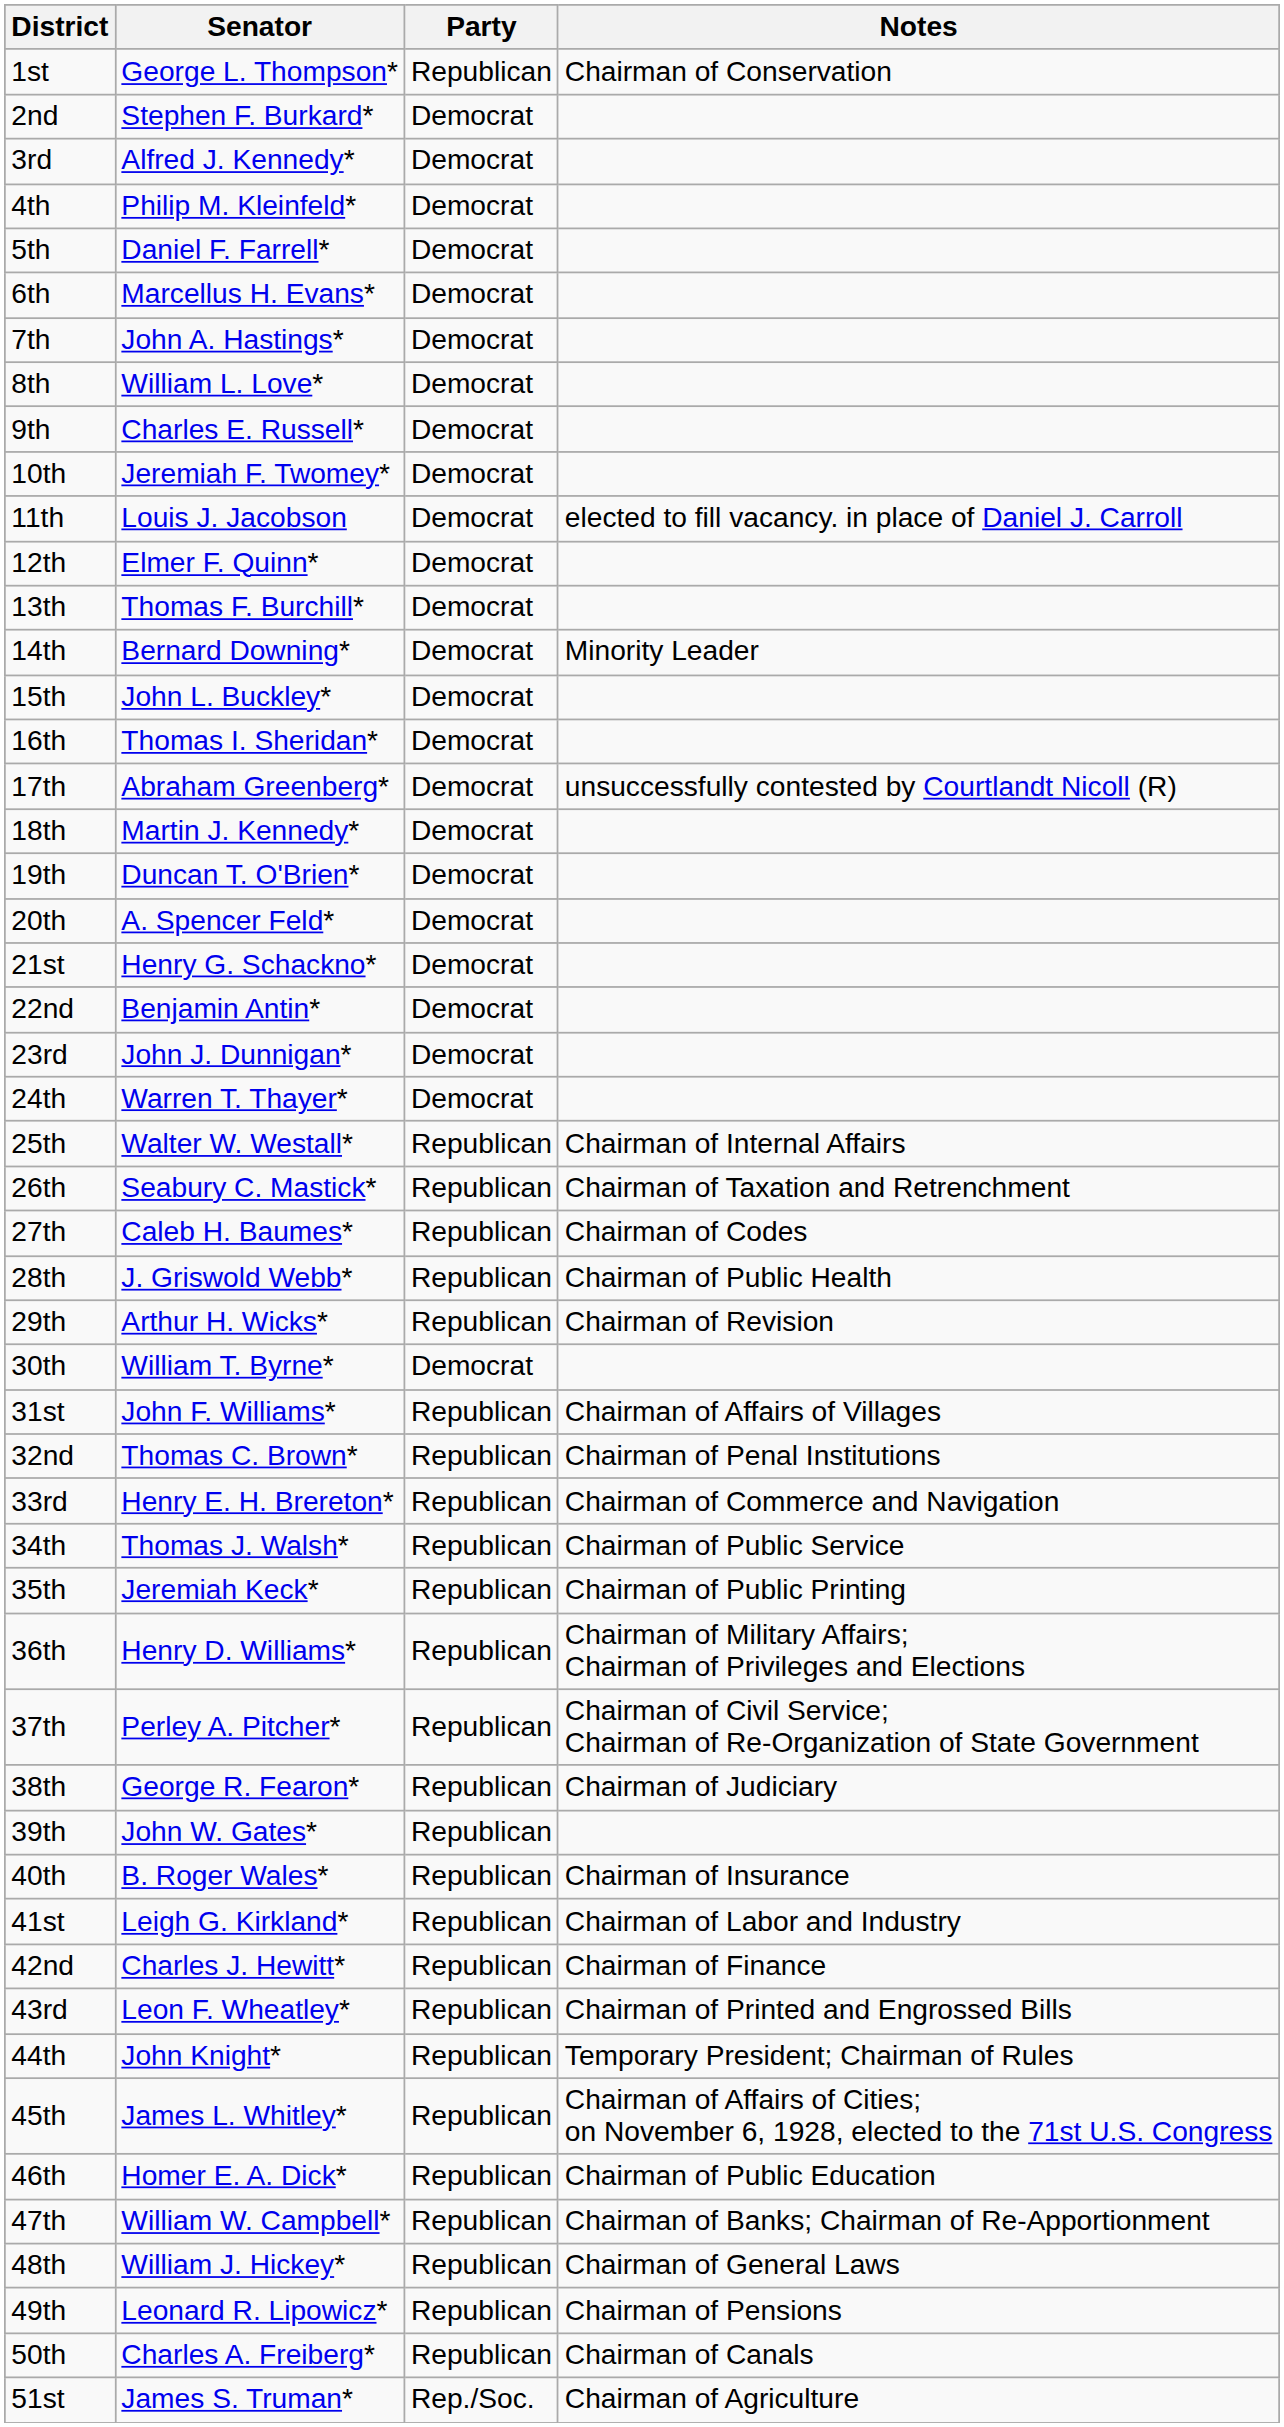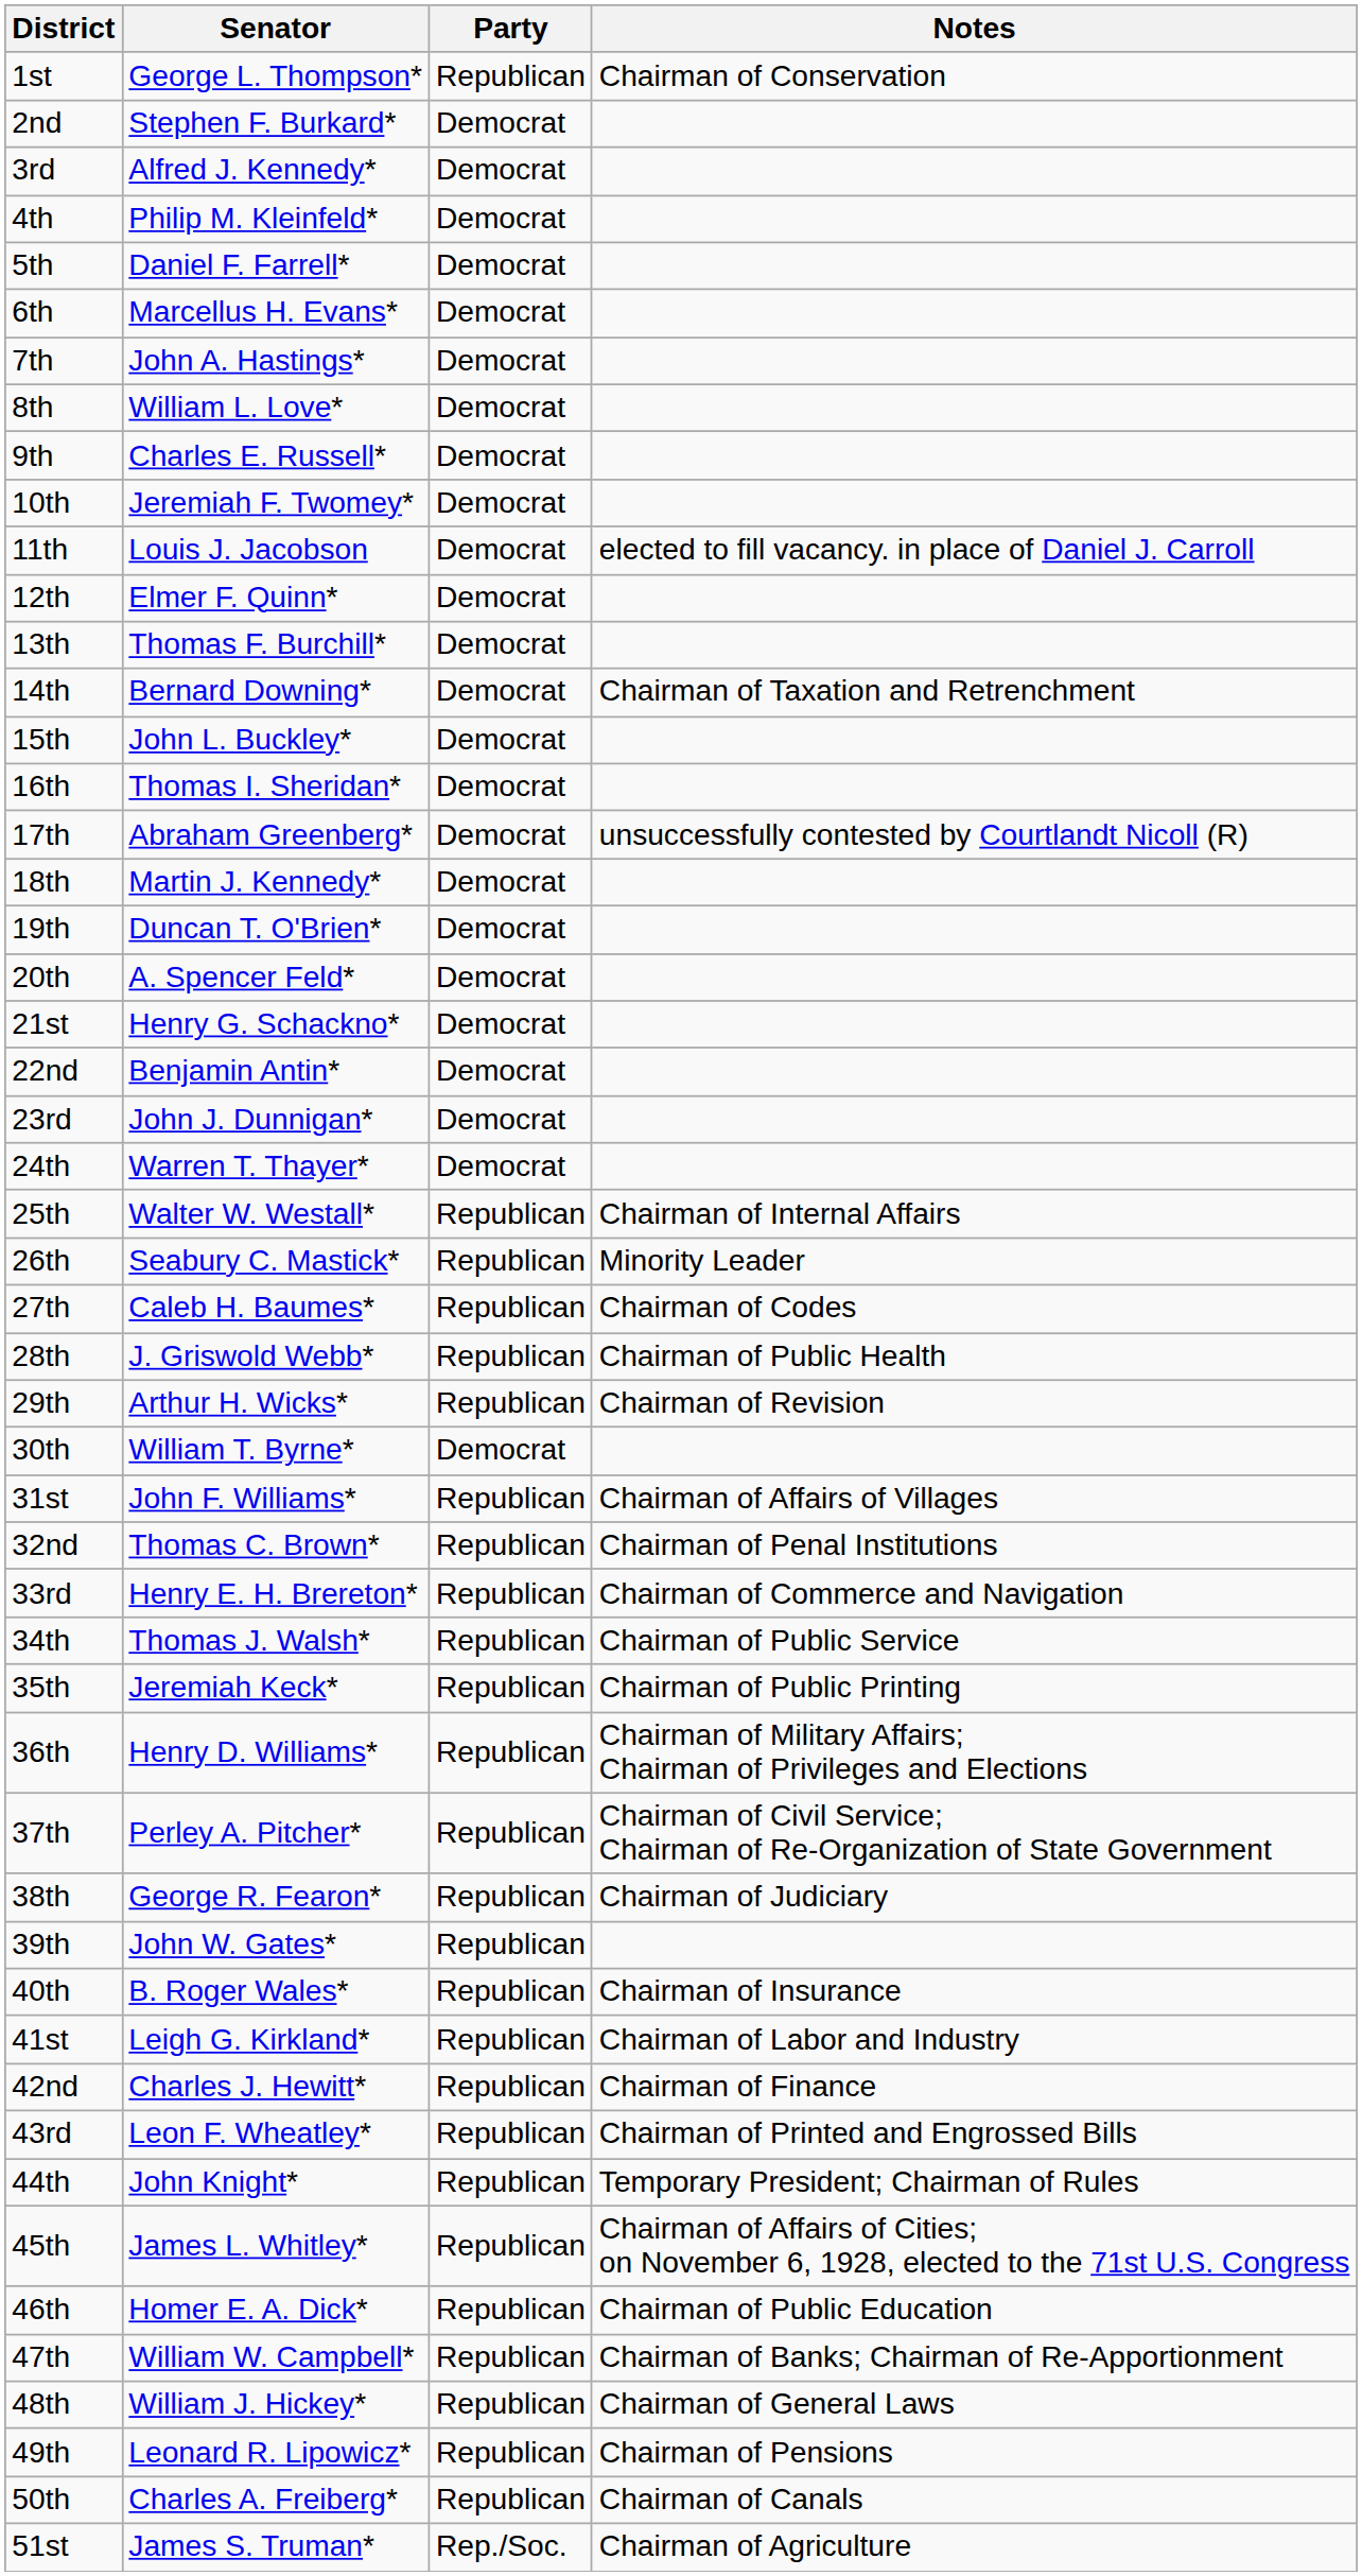 <table class=wikitable>
 <tr>
 <th>District</th>
 <th>Senator</th>
 <th>Party</th>
 <th>Notes</th>
 </tr>
 <tr>
 <td>1st</td>
 <td><a href='#'>George L. Thompson</a>*</td>
 <td>Republican</td>
 <td>Chairman of Conservation</td>
 </tr>
 <tr>
 <td>2nd</td>
 <td><a href='#'>Stephen F. Burkard</a>*</td>
 <td>Democrat</td>
 <td></td>
 </tr>
 <tr>
 <td>3rd</td>
 <td><a href='#'>Alfred J. Kennedy</a>*</td>
 <td>Democrat</td>
 <td></td>
 </tr>
 <tr>
 <td>4th</td>
 <td><a href='#'>Philip M. Kleinfeld</a>*</td>
 <td>Democrat</td>
 <td></td>
 </tr>
 <tr>
 <td>5th</td>
 <td><a href='#'>Daniel F. Farrell</a>*</td>
 <td>Democrat</td>
 <td></td>
 </tr>
 <tr>
 <td>6th</td>
 <td><a href='#'>Marcellus H. Evans</a>*</td>
 <td>Democrat</td>
 <td></td>
 </tr>
 <tr>
 <td>7th</td>
 <td><a href='#'>John A. Hastings</a>*</td>
 <td>Democrat</td>
 <td></td>
 </tr>
 <tr>
 <td>8th</td>
 <td><a href='#'>William L. Love</a>*</td>
 <td>Democrat</td>
 <td></td>
 </tr>
 <tr>
 <td>9th</td>
 <td><a href='#'>Charles E. Russell</a>*</td>
 <td>Democrat</td>
 <td></td>
 </tr>
 <tr>
 <td>10th</td>
 <td><a href='#'>Jeremiah F. Twomey</a>*</td>
 <td>Democrat</td>
 <td></td>
 </tr>
 <tr>
 <td>11th</td>
 <td><a href='#'>Louis J. Jacobson</a></td>
 <td>Democrat</td>
 <td>elected to fill vacancy. in place of <a href='#'>Daniel J. Carroll</a></td>
 </tr>
 <tr>
 <td>12th</td>
 <td><a href='#'>Elmer F. Quinn</a>*</td>
 <td>Democrat</td>
 <td></td>
 </tr>
 <tr>
 <td>13th</td>
 <td><a href='#'>Thomas F. Burchill</a>*</td>
 <td>Democrat</td>
 <td></td>
 </tr>
 <tr>
 <td>14th</td>
 <td><a href='#'>Bernard Downing</a>*</td>
 <td>Democrat</td>
-<td>Minority Leader</td>
+<td>Chairman of Taxation and Retrenchment</td>
 </tr>
 <tr>
 <td>15th</td>
 <td><a href='#'>John L. Buckley</a>*</td>
 <td>Democrat</td>
 <td></td>
 </tr>
 <tr>
 <td>16th</td>
 <td><a href='#'>Thomas I. Sheridan</a>*</td>
 <td>Democrat</td>
 <td></td>
 </tr>
 <tr>
 <td>17th</td>
 <td><a href='#'>Abraham Greenberg</a>*</td>
 <td>Democrat</td>
 <td>unsuccessfully contested by <a href='#'>Courtlandt Nicoll</a> (R)</td>
 </tr>
 <tr>
 <td>18th</td>
 <td><a href='#'>Martin J. Kennedy</a>*</td>
 <td>Democrat</td>
 <td></td>
 </tr>
 <tr>
 <td>19th</td>
 <td><a href='#'>Duncan T. O'Brien</a>*</td>
 <td>Democrat</td>
 <td></td>
 </tr>
 <tr>
 <td>20th</td>
 <td><a href='#'>A. Spencer Feld</a>*</td>
 <td>Democrat</td>
 <td></td>
 </tr>
 <tr>
 <td>21st</td>
 <td><a href='#'>Henry G. Schackno</a>*</td>
 <td>Democrat</td>
 <td></td>
 </tr>
 <tr>
 <td>22nd</td>
 <td><a href='#'>Benjamin Antin</a>*</td>
 <td>Democrat</td>
 <td></td>
 </tr>
 <tr>
 <td>23rd</td>
 <td><a href='#'>John J. Dunnigan</a>*</td>
 <td>Democrat</td>
 <td></td>
 </tr>
 <tr>
 <td>24th</td>
 <td><a href='#'>Warren T. Thayer</a>*</td>
 <td>Democrat</td>
 <td></td>
 </tr>
 <tr>
 <td>25th</td>
 <td><a href='#'>Walter W. Westall</a>*</td>
 <td>Republican</td>
 <td>Chairman of Internal Affairs</td>
 </tr>
 <tr>
 <td>26th</td>
 <td><a href='#'>Seabury C. Mastick</a>*</td>
 <td>Republican</td>
-<td>Chairman of Taxation and Retrenchment</td>
+<td>Minority Leader</td>
 </tr>
 <tr>
 <td>27th</td>
 <td><a href='#'>Caleb H. Baumes</a>*</td>
 <td>Republican</td>
 <td>Chairman of Codes</td>
 </tr>
 <tr>
 <td>28th</td>
 <td><a href='#'>J. Griswold Webb</a>*</td>
 <td>Republican</td>
 <td>Chairman of Public Health</td>
 </tr>
 <tr>
 <td>29th</td>
 <td><a href='#'>Arthur H. Wicks</a>*</td>
 <td>Republican</td>
 <td>Chairman of Revision</td>
 </tr>
 <tr>
 <td>30th</td>
 <td><a href='#'>William T. Byrne</a>*</td>
 <td>Democrat</td>
 <td></td>
 </tr>
 <tr>
 <td>31st</td>
 <td><a href='#'>John F. Williams</a>*</td>
 <td>Republican</td>
 <td>Chairman of Affairs of Villages</td>
 </tr>
 <tr>
 <td>32nd</td>
 <td><a href='#'>Thomas C. Brown</a>*</td>
 <td>Republican</td>
 <td>Chairman of Penal Institutions</td>
 </tr>
 <tr>
 <td>33rd</td>
 <td><a href='#'>Henry E. H. Brereton</a>*</td>
 <td>Republican</td>
 <td>Chairman of Commerce and Navigation</td>
 </tr>
 <tr>
 <td>34th</td>
 <td><a href='#'>Thomas J. Walsh</a>*</td>
 <td>Republican</td>
 <td>Chairman of Public Service</td>
 </tr>
 <tr>
 <td>35th</td>
 <td><a href='#'>Jeremiah Keck</a>*</td>
 <td>Republican</td>
 <td>Chairman of Public Printing</td>
 </tr>
 <tr>
 <td>36th</td>
 <td><a href='#'>Henry D. Williams</a>*</td>
 <td>Republican</td>
 <td>Chairman of Military Affairs; <br>Chairman of Privileges and Elections</td>
 </tr>
 <tr>
 <td>37th</td>
 <td><a href='#'>Perley A. Pitcher</a>*</td>
 <td>Republican</td>
 <td>Chairman of Civil Service; <br>Chairman of Re-Organization of State Government</td>
 </tr>
 <tr>
 <td>38th</td>
 <td><a href='#'>George R. Fearon</a>*</td>
 <td>Republican</td>
 <td>Chairman of Judiciary</td>
 </tr>
 <tr>
 <td>39th</td>
 <td><a href='#'>John W. Gates</a>*</td>
 <td>Republican</td>
 <td></td>
 </tr>
 <tr>
 <td>40th</td>
 <td><a href='#'>B. Roger Wales</a>*</td>
 <td>Republican</td>
 <td>Chairman of Insurance</td>
 </tr>
 <tr>
 <td>41st</td>
 <td><a href='#'>Leigh G. Kirkland</a>*</td>
 <td>Republican</td>
 <td>Chairman of Labor and Industry</td>
 </tr>
 <tr>
 <td>42nd</td>
 <td><a href='#'>Charles J. Hewitt</a>*</td>
 <td>Republican</td>
 <td>Chairman of Finance</td>
 </tr>
 <tr>
 <td>43rd</td>
 <td><a href='#'>Leon F. Wheatley</a>*</td>
 <td>Republican</td>
 <td>Chairman of Printed and Engrossed Bills</td>
 </tr>
 <tr>
 <td>44th</td>
 <td><a href='#'>John Knight</a>*</td>
 <td>Republican</td>
 <td>Temporary President; Chairman of Rules</td>
 </tr>
 <tr>
 <td>45th</td>
 <td><a href='#'>James L. Whitley</a>*</td>
 <td>Republican</td>
 <td>Chairman of Affairs of Cities; <br>on November 6, 1928, elected to the <a href='#'>71st U.S. Congress</a></td>
 </tr>
 <tr>
 <td>46th</td>
 <td><a href='#'>Homer E. A. Dick</a>*</td>
 <td>Republican</td>
 <td>Chairman of Public Education</td>
 </tr>
 <tr>
 <td>47th</td>
 <td><a href='#'>William W. Campbell</a>*</td>
 <td>Republican</td>
 <td>Chairman of Banks; Chairman of Re-Apportionment</td>
 </tr>
 <tr>
 <td>48th</td>
 <td><a href='#'>William J. Hickey</a>*</td>
 <td>Republican</td>
 <td>Chairman of General Laws</td>
 </tr>
 <tr>
 <td>49th</td>
 <td><a href='#'>Leonard R. Lipowicz</a>*</td>
 <td>Republican</td>
 <td>Chairman of Pensions</td>
 </tr>
 <tr>
 <td>50th</td>
 <td><a href='#'>Charles A. Freiberg</a>*</td>
 <td>Republican</td>
 <td>Chairman of Canals</td>
 </tr>
 <tr>
 <td>51st</td>
 <td><a href='#'>James S. Truman</a>*</td>
 <td>Rep./Soc.</td>
 <td>Chairman of Agriculture</td>
 </tr>
 <tr>
 </tr>
 </table>
